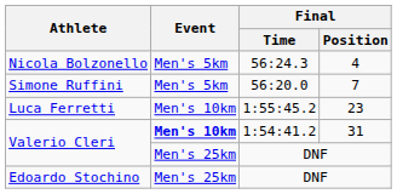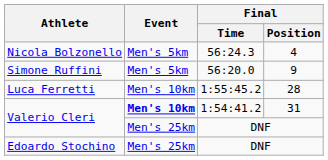 <table class="wikitable" border="1" style="font-size:90%">
 <tr>
 <th rowspan=2>Athlete</th>
 <th rowspan=2>Event</th>
 <th colspan=2>Final</th>
 </tr>
 <tr>
 <th>Time</th>
 <th>Position</th>
 </tr>
 <tr>
 <td rowspan=1><a href='#'>Nicola Bolzonello</a></td>
 <td><a href='#'>Men's 5km</a></td>
 <td align=center>56:24.3</td>
 <td align=center>4</td>
 </tr>
 <tr>
 <td rowspan=1><a href='#'>Simone Ruffini</a></td>
 <td><a href='#'>Men's 5km</a></td>
 <td align=center>56:20.0</td>
-<td align=center>7</td>
+<td align=center>9</td>
 </tr>
 <tr>
 <td rowspan=1><a href='#'>Luca Ferretti</a></td>
 <td><a href='#'>Men's 10km</a></td>
 <td align=center>1:55:45.2</td>
-<td align=center>23</td>
+<td align=center>28</td>
 </tr>
 <tr>
 <td rowspan=2><a href='#'>Valerio Cleri</a></td>
 <td><strong><a href='#'>Men's 10km</a></strong></td>
 <td align=center>1:54:41.2</td>
 <td align=center>31</td>
 </tr>
 <tr>
 <td><a href='#'>Men's 25km</a></td>
 <td align=center colspan=2>DNF</td>
 </tr>
 <tr>
 <td rowspan=1><a href='#'>Edoardo Stochino</a></td>
 <td><a href='#'>Men's 25km</a></td>
 <td align=center colspan=2>DNF</td>
 </tr>
 </table>
